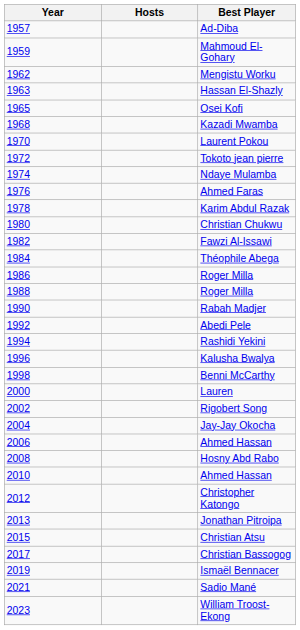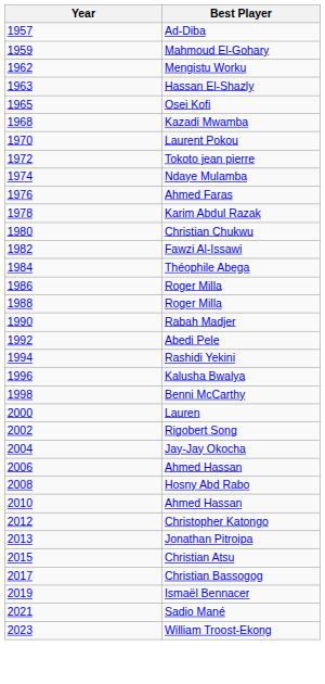 <table class="wikitable" style="text-align:left; font-size:99%;" width="50%">
 <tr>
 <th width="20%">Year</th>
-<th width="20%">Hosts</th>
 <th width="20%">Best Player</th>
 </tr>
 <tr>
 <td><a href='#'>1957</a></td>
-<td></td>
 <td> <a href='#'>Ad-Diba</a></td>
 </tr>
 <tr>
 <td><a href='#'>1959</a></td>
-<td></td>
 <td> <a href='#'>Mahmoud El-Gohary</a></td>
 </tr>
 <tr>
 <td><a href='#'>1962</a></td>
-<td></td>
 <td> <a href='#'>Mengistu Worku</a></td>
 </tr>
 <tr>
 <td><a href='#'>1963</a></td>
-<td></td>
 <td> <a href='#'>Hassan El-Shazly</a></td>
 </tr>
 <tr>
 <td><a href='#'>1965</a></td>
-<td></td>
 <td> <a href='#'>Osei Kofi</a></td>
 </tr>
 <tr>
 <td><a href='#'>1968</a></td>
-<td></td>
 <td> <a href='#'>Kazadi Mwamba</a></td>
 </tr>
 <tr>
 <td><a href='#'>1970</a></td>
-<td></td>
 <td> <a href='#'>Laurent Pokou</a></td>
 </tr>
 <tr>
 <td><a href='#'>1972</a></td>
-<td></td>
 <td> <a href='#'>Tokoto jean pierre </a></td>
 </tr>
 <tr>
 <td><a href='#'>1974</a></td>
-<td></td>
 <td> <a href='#'>Ndaye Mulamba</a></td>
 </tr>
 <tr>
 <td><a href='#'>1976</a></td>
-<td></td>
 <td> <a href='#'>Ahmed Faras</a></td>
 </tr>
 <tr>
 <td><a href='#'>1978</a></td>
-<td></td>
 <td> <a href='#'>Karim Abdul Razak</a></td>
 </tr>
 <tr>
 <td><a href='#'>1980</a></td>
-<td></td>
 <td> <a href='#'>Christian Chukwu</a></td>
 </tr>
 <tr>
 <td><a href='#'>1982</a></td>
-<td></td>
 <td> <a href='#'>Fawzi Al-Issawi</a></td>
 </tr>
 <tr>
 <td><a href='#'>1984</a></td>
-<td></td>
 <td> <a href='#'>Théophile Abega</a></td>
 </tr>
 <tr>
 <td><a href='#'>1986</a></td>
-<td></td>
 <td> <a href='#'>Roger Milla</a></td>
 </tr>
 <tr>
 <td><a href='#'>1988</a></td>
-<td></td>
 <td> <a href='#'>Roger Milla </a></td>
 </tr>
 <tr>
 <td><a href='#'>1990</a></td>
-<td></td>
 <td> <a href='#'>Rabah Madjer</a></td>
 </tr>
 <tr>
 <td><a href='#'>1992</a></td>
-<td></td>
 <td> <a href='#'>Abedi Pele</a></td>
 </tr>
 <tr>
 <td><a href='#'>1994</a></td>
-<td></td>
 <td> <a href='#'>Rashidi Yekini</a></td>
 </tr>
 <tr>
 <td><a href='#'>1996</a></td>
-<td></td>
 <td> <a href='#'>Kalusha Bwalya</a></td>
 </tr>
 <tr>
 <td><a href='#'>1998</a></td>
-<td></td>
 <td> <a href='#'>Benni McCarthy</a></td>
 </tr>
 <tr>
 <td><a href='#'>2000</a></td>
-<td> <br> </td>
 <td> <a href='#'>Lauren</a></td>
 </tr>
 <tr>
 <td><a href='#'>2002</a></td>
-<td></td>
 <td> <a href='#'>Rigobert Song</a></td>
 </tr>
 <tr>
 <td><a href='#'>2004</a></td>
-<td></td>
 <td> <a href='#'>Jay-Jay Okocha</a></td>
 </tr>
 <tr>
 <td><a href='#'>2006</a></td>
-<td></td>
 <td> <a href='#'>Ahmed Hassan</a></td>
 </tr>
 <tr>
 <td><a href='#'>2008</a></td>
-<td></td>
 <td> <a href='#'>Hosny Abd Rabo</a></td>
 </tr>
 <tr>
 <td><a href='#'>2010</a></td>
-<td></td>
 <td> <a href='#'>Ahmed Hassan</a></td>
 </tr>
 <tr>
 <td><a href='#'>2012</a></td>
-<td><br></td>
 <td> <a href='#'>Christopher Katongo</a></td>
 </tr>
 <tr>
 <td><a href='#'>2013</a></td>
-<td></td>
 <td> <a href='#'>Jonathan Pitroipa</a></td>
 </tr>
 <tr>
 <td><a href='#'>2015</a></td>
-<td></td>
 <td> <a href='#'>Christian Atsu</a></td>
 </tr>
 <tr>
 <td><a href='#'>2017</a></td>
-<td></td>
 <td> <a href='#'>Christian Bassogog</a></td>
 </tr>
 <tr>
 <td><a href='#'>2019</a></td>
-<td></td>
 <td> <a href='#'>Ismaël Bennacer</a></td>
 </tr>
 <tr>
 <td><a href='#'>2021</a></td>
-<td></td>
 <td> <a href='#'>Sadio Mané</a></td>
 </tr>
 <tr>
 <td><a href='#'>2023</a></td>
-<td></td>
 <td> <a href='#'>William Troost-Ekong</a></td>
 </tr>
 </table>
